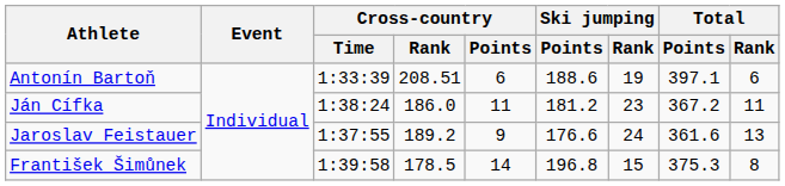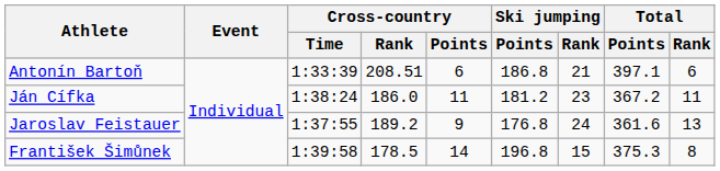 <table class="wikitable" style="font-size:90%">
 <tr>
 <th rowspan="2">Athlete</th>
 <th rowspan="2">Event</th>
 <th colspan="3">Cross-country</th>
 <th colspan="2">Ski jumping</th>
 <th colspan="2">Total</th>
 </tr>
 <tr>
 <th>Time</th>
 <th>Rank</th>
 <th>Points</th>
 <th>Points</th>
 <th>Rank</th>
 <th>Points</th>
 <th>Rank</th>
 </tr>
 <tr align="center">
 <td align="left"><a href='#'>Antonín Bartoň</a></td>
 <td align="left" rowspan=4><a href='#'>Individual</a></td>
 <td>1:33:39</td>
 <td>208.51</td>
 <td>6</td>
-<td>188.6</td>
-<td>19</td>
+<td>186.8</td>
+<td>21</td>
 <td>397.1</td>
 <td>6</td>
 </tr>
 <tr align="center">
 <td align="left"><a href='#'>Ján Cífka</a></td>
 <td>1:38:24</td>
 <td>186.0</td>
 <td>11</td>
 <td>181.2</td>
 <td>23</td>
 <td>367.2</td>
 <td>11</td>
 </tr>
 <tr align="center">
 <td align="left"><a href='#'>Jaroslav Feistauer</a></td>
 <td>1:37:55</td>
 <td>189.2</td>
 <td>9</td>
-<td>176.6</td>
+<td>176.8</td>
 <td>24</td>
 <td>361.6</td>
 <td>13</td>
 </tr>
 <tr align="center">
 <td align="left"><a href='#'>František Šimůnek</a></td>
 <td>1:39:58</td>
 <td>178.5</td>
 <td>14</td>
 <td>196.8</td>
 <td>15</td>
 <td>375.3</td>
 <td>8</td>
 </tr>
 </table>
